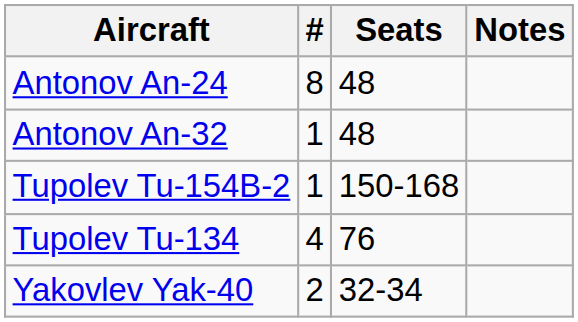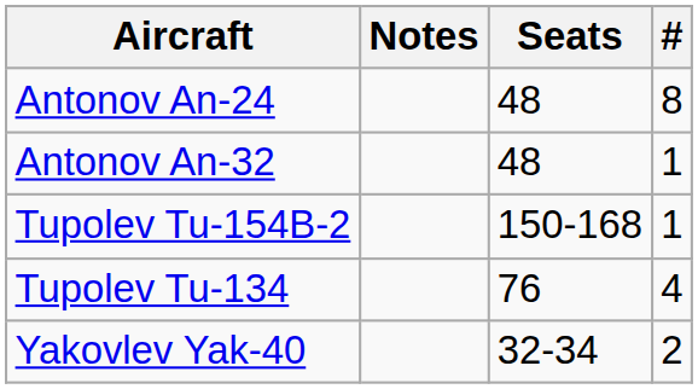 <table class="wikitable">
 <tr>
 <th>Aircraft</th>
+<th>Notes</th>
+<th>Seats</th>
 <th>#</th>
-<th>Seats</th>
-<th>Notes</th>
 </tr>
 <tr>
 <td><a href='#'>Antonov An-24</a></td>
+<td></td>
+<td>48</td>
 <td align=center>8</td>
-<td>48</td>
-<td></td>
 </tr>
 <tr>
 <td><a href='#'>Antonov An-32</a></td>
+<td></td>
+<td>48</td>
 <td align=center>1</td>
-<td>48</td>
-<td></td>
 </tr>
 <tr>
 <td><a href='#'>Tupolev Tu-154B-2</a></td>
+<td></td>
+<td>150-168</td>
 <td align=center>1</td>
-<td>150-168</td>
-<td></td>
 </tr>
 <tr>
 <td><a href='#'>Tupolev Tu-134</a></td>
+<td></td>
+<td>76</td>
 <td align=center>4</td>
-<td>76</td>
-<td></td>
 </tr>
 <tr>
 <td><a href='#'>Yakovlev Yak-40</a></td>
+<td></td>
+<td>32-34</td>
 <td align=center>2</td>
-<td>32-34</td>
-<td></td>
 </tr>
 </table>
